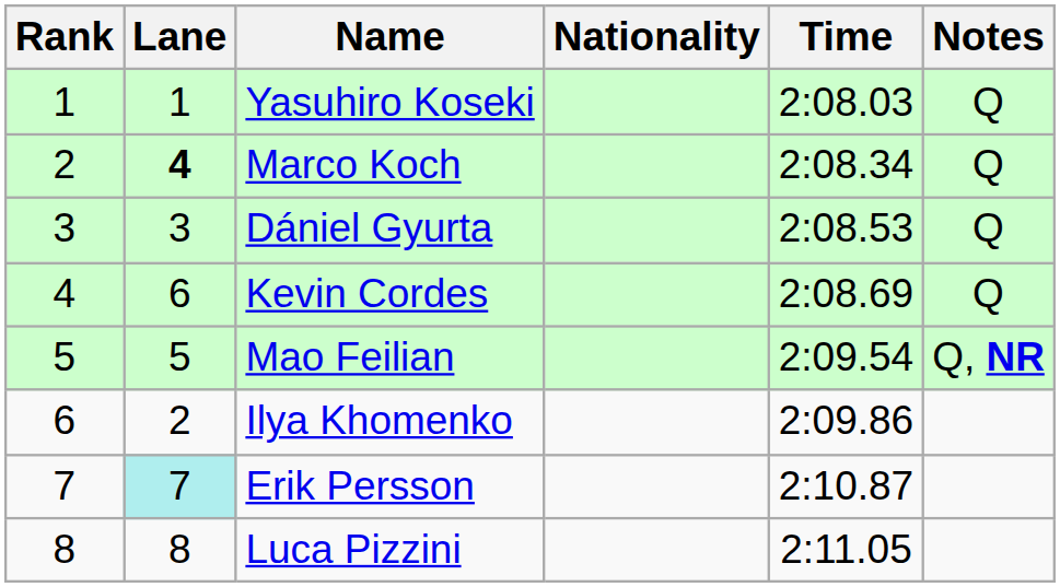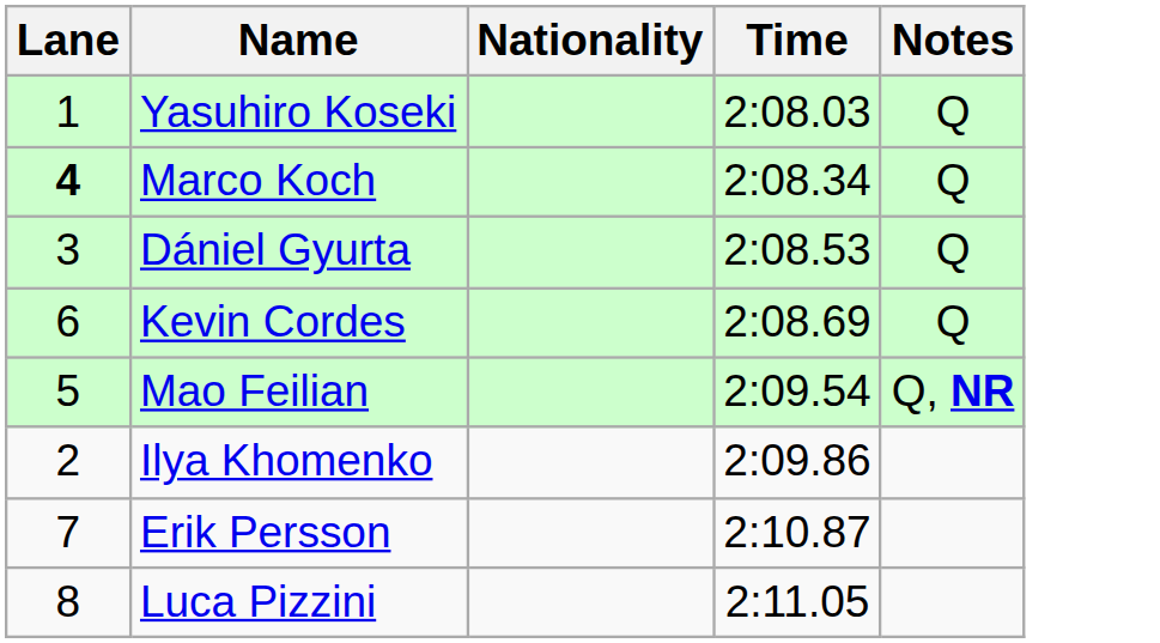 <table class="wikitable sortable" style="text-align:center">
 <tr>
-<th>Rank</th>
 <th>Lane</th>
 <th>Name</th>
 <th>Nationality</th>
 <th>Time</th>
 <th>Notes</th>
 </tr>
 <tr bgcolor=ccffcc>
 <td>1</td>
-<td>1</td>
 <td align=left><a href='#'>Yasuhiro Koseki</a></td>
 <td align=left></td>
 <td>2:08.03</td>
 <td>Q</td>
 </tr>
 <tr bgcolor=ccffcc>
-<td>2</td>
 <td><strong>4</strong></td>
 <td align=left><a href='#'>Marco Koch</a></td>
 <td align=left></td>
 <td>2:08.34</td>
 <td>Q</td>
 </tr>
 <tr bgcolor=ccffcc>
 <td>3</td>
-<td>3</td>
 <td align=left><a href='#'>Dániel Gyurta</a></td>
 <td align=left></td>
 <td>2:08.53</td>
 <td>Q</td>
 </tr>
 <tr bgcolor=ccffcc>
-<td>4</td>
 <td>6</td>
 <td align=left><a href='#'>Kevin Cordes</a></td>
 <td align=left></td>
 <td>2:08.69</td>
 <td>Q</td>
 </tr>
 <tr bgcolor=ccffcc>
 <td>5</td>
-<td>5</td>
 <td align=left><a href='#'>Mao Feilian</a></td>
 <td align=left></td>
 <td>2:09.54</td>
 <td>Q, <strong><a href='#'>NR</a></strong></td>
 </tr>
 <tr>
-<td>6</td>
 <td>2</td>
 <td align=left><a href='#'>Ilya Khomenko</a></td>
 <td align=left></td>
 <td>2:09.86</td>
 <td></td>
 </tr>
 <tr>
 <td>7</td>
-<td style="background: paleturquoise;">7</td>
 <td align=left><a href='#'>Erik Persson</a></td>
 <td align=left></td>
 <td>2:10.87</td>
 <td></td>
 </tr>
 <tr>
 <td>8</td>
-<td>8</td>
 <td align=left><a href='#'>Luca Pizzini</a></td>
 <td align=left></td>
 <td>2:11.05</td>
 <td></td>
 </tr>
 </table>
